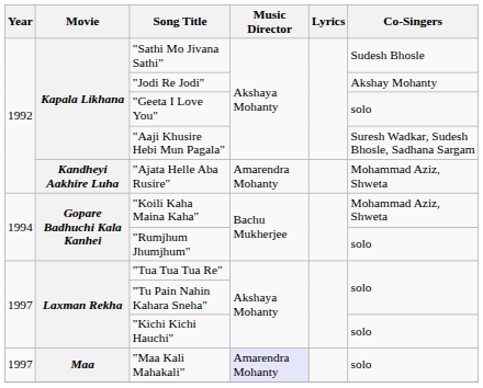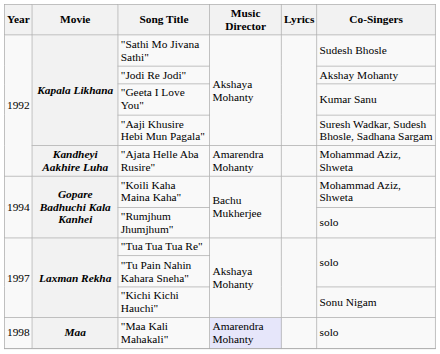 <table class="wikitable sortable">
 <tr>
 <th>Year</th>
 <th>Movie</th>
 <th>Song Title</th>
 <th>Music Director</th>
 <th>Lyrics</th>
 <th>Co-Singers</th>
 </tr>
 <tr>
 <td rowspan=5>1992</td>
 <th rowspan=4><em>Kapala Likhana</em></th>
 <td>"Sathi Mo Jivana Sathi"</td>
 <td rowspan=4>Akshaya Mohanty</td>
 <td rowspan=4></td>
 <td>Sudesh Bhosle</td>
 </tr>
 <tr>
 <td>"Jodi Re Jodi"</td>
 <td>Akshay Mohanty</td>
 </tr>
 <tr>
 <td>"Geeta I Love You"</td>
-<td>solo</td>
+<td>Kumar Sanu</td>
 </tr>
 <tr>
 <td>"Aaji Khusire Hebi Mun Pagala"</td>
 <td>Suresh Wadkar, Sudesh Bhosle, Sadhana Sargam</td>
 </tr>
 <tr>
 <th rowspan=1><em>Kandheyi Aakhire Luha</em></th>
 <td>"Ajata Helle Aba Rusire"</td>
 <td rowspan=1>Amarendra Mohanty</td>
 <td></td>
 <td>Mohammad Aziz, Shweta</td>
 </tr>
 <tr>
 <td rowspan=2>1994</td>
 <th rowspan=2><em>Gopare Badhuchi Kala Kanhei</em></th>
 <td>"Koili Kaha Maina Kaha"</td>
 <td rowspan=2>Bachu Mukherjee</td>
 <td rowspan=2></td>
 <td>Mohammad Aziz, Shweta</td>
 </tr>
 <tr>
 <td>"Rumjhum Jhumjhum"</td>
 <td>solo</td>
 </tr>
 <tr>
 <td rowspan=3>1997</td>
 <th rowspan=3><em>Laxman Rekha</em></th>
 <td>"Tua Tua Tua Re"</td>
 <td rowspan=3>Akshaya Mohanty</td>
 <td rowspan=3></td>
 <td rowspan=2>solo</td>
 </tr>
 <tr>
 <td>"Tu Pain Nahin Kahara Sneha"</td>
 </tr>
 <tr>
 <td>"Kichi Kichi Hauchi"</td>
-<td rowspan=1>solo</td>
+<td>Sonu Nigam</td>
 </tr>
 <tr>
-<td rowspan="1">1997</td>
+<td rowspan="1">1998</td>
 <th><em>Maa</em></th>
 <td>"Maa Kali Mahakali"</td>
 <td rowspan=1 style="background: lavender;">Amarendra Mohanty</td>
 <td rowspan=1></td>
 <td rowspan=1>solo</td>
 </tr>
 <tr>
 </tr>
 </table>
